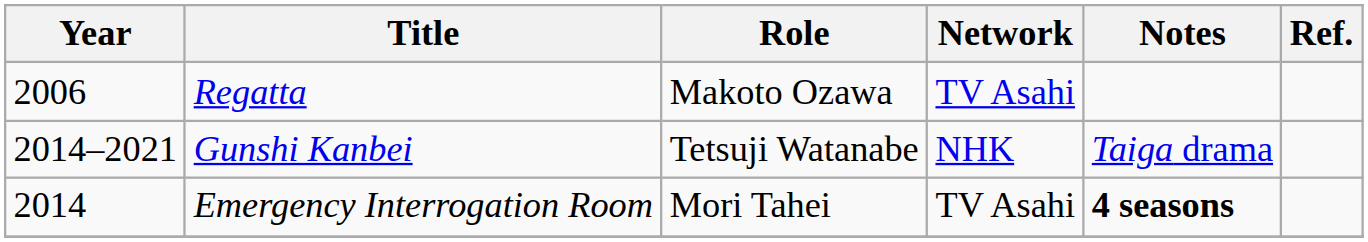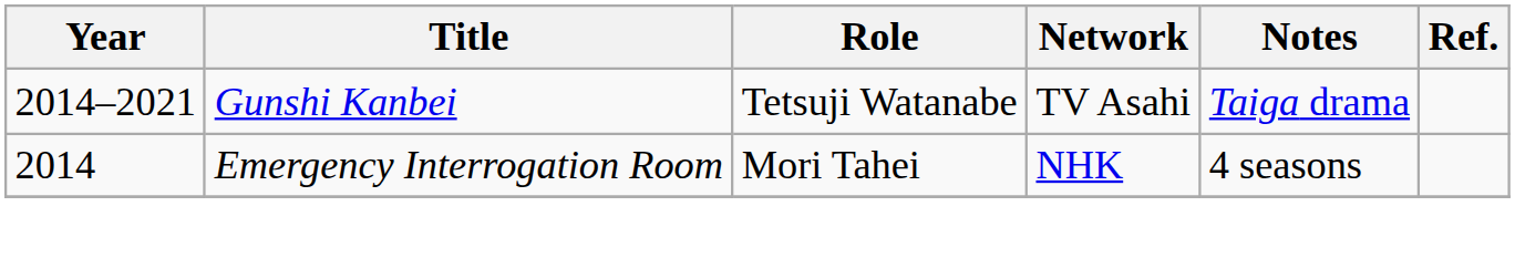 <table class="wikitable">
 <tr>
 <th>Year</th>
 <th>Title</th>
 <th>Role</th>
 <th>Network</th>
 <th>Notes</th>
 <th>Ref.</th>
 </tr>
 <tr>
-<td>2006</td>
-<td><em><a href='#'>Regatta</a></em></td>
-<td>Makoto Ozawa</td>
-<td><a href='#'>TV Asahi</a></td>
-<td></td>
-<td></td>
-</tr>
-<tr>
 <td>2014–2021</td>
 <td><em><a href='#'>Gunshi Kanbei</a></em></td>
 <td>Tetsuji Watanabe</td>
-<td><a href='#'>NHK</a></td>
+<td>TV Asahi</td>
 <td><a href='#'><em>Taiga</em> drama</a></td>
 <td></td>
 </tr>
 <tr>
 <td>2014</td>
 <td><em>Emergency Interrogation Room</em></td>
 <td>Mori Tahei</td>
-<td>TV Asahi</td>
-<td><strong>4 seasons</strong></td>
+<td><a href='#'>NHK</a></td>
+<td>4 seasons</td>
 <td></td>
 </tr>
 <tr>
 </tr>
 </table>
